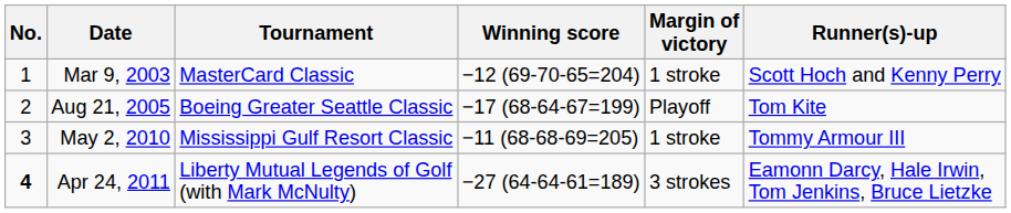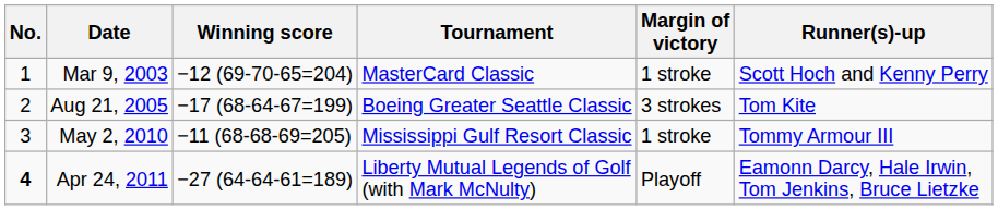 <table class="wikitable" style="font-size:95%;">
 <tr>
 <th>No.</th>
 <th>Date</th>
+<th>Winning score</th>
 <th>Tournament</th>
-<th>Winning score</th>
 <th>Margin of<br>victory</th>
 <th>Runner(s)-up</th>
 </tr>
 <tr>
 <td align=center>1</td>
 <td align=right>Mar 9, <a href='#'>2003</a></td>
+<td>−12 (69-70-65=204)</td>
 <td><a href='#'>MasterCard Classic</a></td>
-<td>−12 (69-70-65=204)</td>
 <td>1 stroke</td>
 <td> <a href='#'>Scott Hoch</a> and  <a href='#'>Kenny Perry</a></td>
 </tr>
 <tr>
 <td align=center>2</td>
 <td align=right>Aug 21, <a href='#'>2005</a></td>
+<td>−17 (68-64-67=199)</td>
 <td><a href='#'>Boeing Greater Seattle Classic</a></td>
-<td>−17 (68-64-67=199)</td>
-<td>Playoff</td>
+<td>3 strokes</td>
 <td> <a href='#'>Tom Kite</a></td>
 </tr>
 <tr>
 <td align=center>3</td>
 <td align=right>May 2, <a href='#'>2010</a></td>
+<td>−11 (68-68-69=205)</td>
 <td><a href='#'>Mississippi Gulf Resort Classic</a></td>
-<td>−11 (68-68-69=205)</td>
 <td>1 stroke</td>
 <td> <a href='#'>Tommy Armour III</a></td>
 </tr>
 <tr>
 <td align=center><strong>4</strong></td>
 <td align=right>Apr 24, <a href='#'>2011</a></td>
+<td>−27 (64-64-61=189)</td>
 <td><a href='#'>Liberty Mutual Legends of Golf</a><br>(with  <a href='#'>Mark McNulty</a>)</td>
-<td>−27 (64-64-61=189)</td>
-<td>3 strokes</td>
+<td>Playoff</td>
 <td> <a href='#'>Eamonn Darcy</a>,  <a href='#'>Hale Irwin</a>,<br> <a href='#'>Tom Jenkins</a>,  <a href='#'>Bruce Lietzke</a></td>
 </tr>
 </table>
